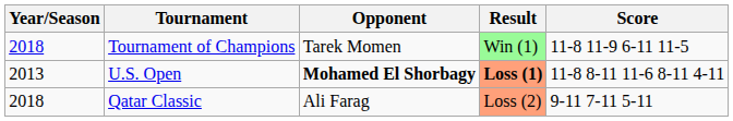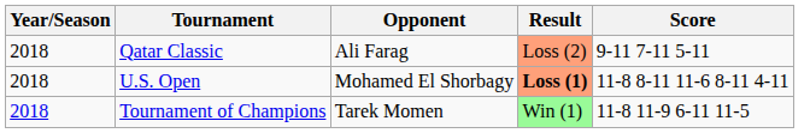 <table class="wikitable">
 <tr>
 <th>Year/Season</th>
 <th>Tournament</th>
 <th>Opponent</th>
 <th>Result</th>
 <th>Score</th>
 </tr>
 <tr>
+<td>2018</td>
+<td><a href='#'>Qatar Classic</a></td>
+<td>Ali Farag</td>
+<td bgcolor="ffa07a">Loss (2)</td>
+<td>9-11 7-11 5-11</td>
+</tr>
+<tr>
+<td>2018</td>
+<td><a href='#'>U.S. Open</a></td>
+<td>Mohamed El Shorbagy</td>
+<td bgcolor="ffa07a"><strong>Loss (1)</strong></td>
+<td>11-8 8-11 11-6 8-11 4-11</td>
+</tr>
+<tr>
 <td><a href='#'>2018</a></td>
 <td><a href='#'>Tournament of Champions</a></td>
 <td>Tarek Momen</td>
 <td bgcolor="99FB98">Win (1)</td>
 <td>11-8 11-9 6-11 11-5</td>
 </tr>
-<tr>
-<td>2013</td>
-<td><a href='#'>U.S. Open</a></td>
-<td><strong>Mohamed El Shorbagy</strong></td>
-<td bgcolor="ffa07a"><strong>Loss (1)</strong></td>
-<td>11-8 8-11 11-6 8-11 4-11</td>
-</tr>
-<tr>
-<td>2018</td>
-<td><a href='#'>Qatar Classic</a></td>
-<td>Ali Farag</td>
-<td bgcolor="ffa07a">Loss (2)</td>
-<td>9-11 7-11 5-11</td>
-</tr>
 </table>
